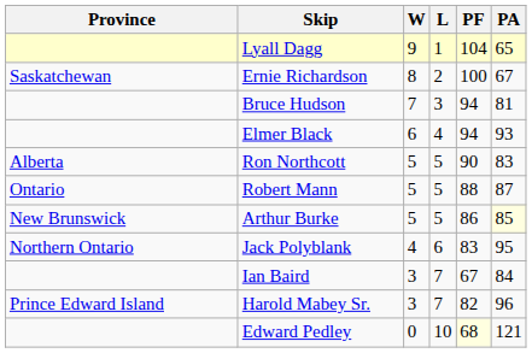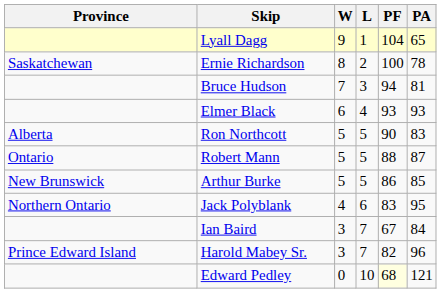 <table class="wikitable">
 <tr>
 <th bgcolor="#efefef" width="200">Province</th>
 <th bgcolor="#efefef" width="140">Skip</th>
 <th bgcolor="#efefef" width="15">W</th>
 <th bgcolor="#efefef" width="15">L</th>
 <th bgcolor="#efefef" width="15">PF</th>
 <th bgcolor="#efefef" width="15">PA</th>
 </tr>
 <tr bgcolor=#ffffcc>
 <td></td>
 <td><a href='#'>Lyall Dagg</a></td>
 <td>9</td>
 <td>1</td>
 <td>104</td>
 <td>65</td>
 </tr>
 <tr>
 <td><a href='#'>Saskatchewan</a></td>
 <td><a href='#'>Ernie Richardson</a></td>
 <td>8</td>
 <td>2</td>
 <td>100</td>
-<td>67</td>
+<td>78</td>
 </tr>
 <tr>
 <td></td>
 <td><a href='#'>Bruce Hudson</a></td>
 <td>7</td>
 <td>3</td>
 <td>94</td>
 <td>81</td>
 </tr>
 <tr>
 <td></td>
 <td><a href='#'>Elmer Black</a></td>
 <td>6</td>
 <td>4</td>
-<td>94</td>
+<td>93</td>
 <td>93</td>
 </tr>
 <tr>
 <td><a href='#'>Alberta</a></td>
 <td><a href='#'>Ron Northcott</a></td>
 <td>5</td>
 <td>5</td>
 <td>90</td>
 <td>83</td>
 </tr>
 <tr>
 <td><a href='#'>Ontario</a></td>
 <td><a href='#'>Robert Mann</a></td>
 <td>5</td>
 <td>5</td>
 <td>88</td>
 <td>87</td>
 </tr>
 <tr>
 <td><a href='#'>New Brunswick</a></td>
 <td><a href='#'>Arthur Burke</a></td>
 <td>5</td>
 <td>5</td>
 <td>86</td>
-<td style="background: lightyellow;">85</td>
+<td>85</td>
 </tr>
 <tr>
 <td><a href='#'>Northern Ontario</a></td>
 <td><a href='#'>Jack Polyblank</a></td>
 <td>4</td>
 <td>6</td>
 <td>83</td>
 <td>95</td>
 </tr>
 <tr>
 <td></td>
 <td><a href='#'>Ian Baird</a></td>
 <td>3</td>
 <td>7</td>
 <td>67</td>
 <td>84</td>
 </tr>
 <tr>
 <td><a href='#'>Prince Edward Island</a></td>
 <td><a href='#'>Harold Mabey Sr.</a></td>
 <td>3</td>
 <td>7</td>
 <td>82</td>
 <td>96</td>
 </tr>
 <tr>
 <td></td>
 <td><a href='#'>Edward Pedley</a></td>
 <td>0</td>
 <td>10</td>
 <td style="background: lightyellow;">68</td>
 <td>121</td>
 </tr>
 </table>
